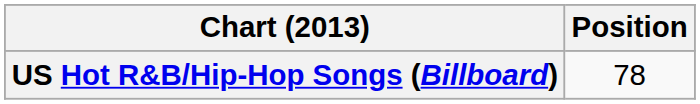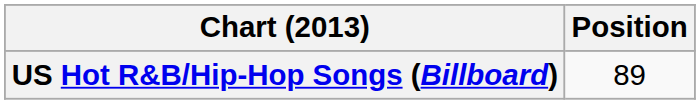 <table class="wikitable plainrowheaders">
 <tr>
 <th scope="col">Chart (2013)</th>
 <th scope="col">Position</th>
 </tr>
 <tr>
 <th scope="row">US <a href='#'>Hot R&B/Hip-Hop Songs</a> (<em><a href='#'>Billboard</a></em>)</th>
-<td style="text-align:center;">78</td>
+<td style="text-align:center;">89</td>
 </tr>
 </table>
